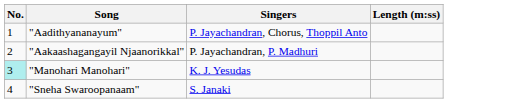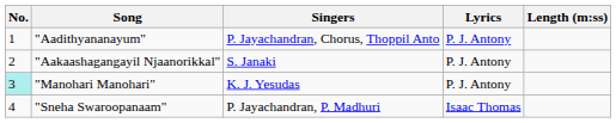 <table class="wikitable" style="font-size:95%;">
 <tr>
 <th>No.</th>
 <th>Song</th>
 <th>Singers</th>
+<th>Lyrics</th>
 <th>Length (m:ss)</th>
 </tr>
 <tr>
 <td>1</td>
 <td>"Aadithyananayum"</td>
 <td><a href='#'>P. Jayachandran</a>, Chorus, <a href='#'>Thoppil Anto</a></td>
+<td><a href='#'>P. J. Antony</a></td>
 <td></td>
 </tr>
 <tr>
 <td>2</td>
 <td>"Aakaashagangayil Njaanorikkal"</td>
-<td>P. Jayachandran, <a href='#'>P. Madhuri</a></td>
+<td><a href='#'>S. Janaki</a></td>
+<td>P. J. Antony</td>
 <td></td>
 </tr>
 <tr>
 <td style="background: paleturquoise;">3</td>
 <td>"Manohari Manohari"</td>
 <td><a href='#'>K. J. Yesudas</a></td>
+<td>P. J. Antony</td>
 <td></td>
 </tr>
 <tr>
 <td>4</td>
 <td>"Sneha Swaroopanaam"</td>
-<td><a href='#'>S. Janaki</a></td>
+<td>P. Jayachandran, <a href='#'>P. Madhuri</a></td>
+<td><a href='#'>Isaac Thomas</a></td>
 <td></td>
 </tr>
 </table>
